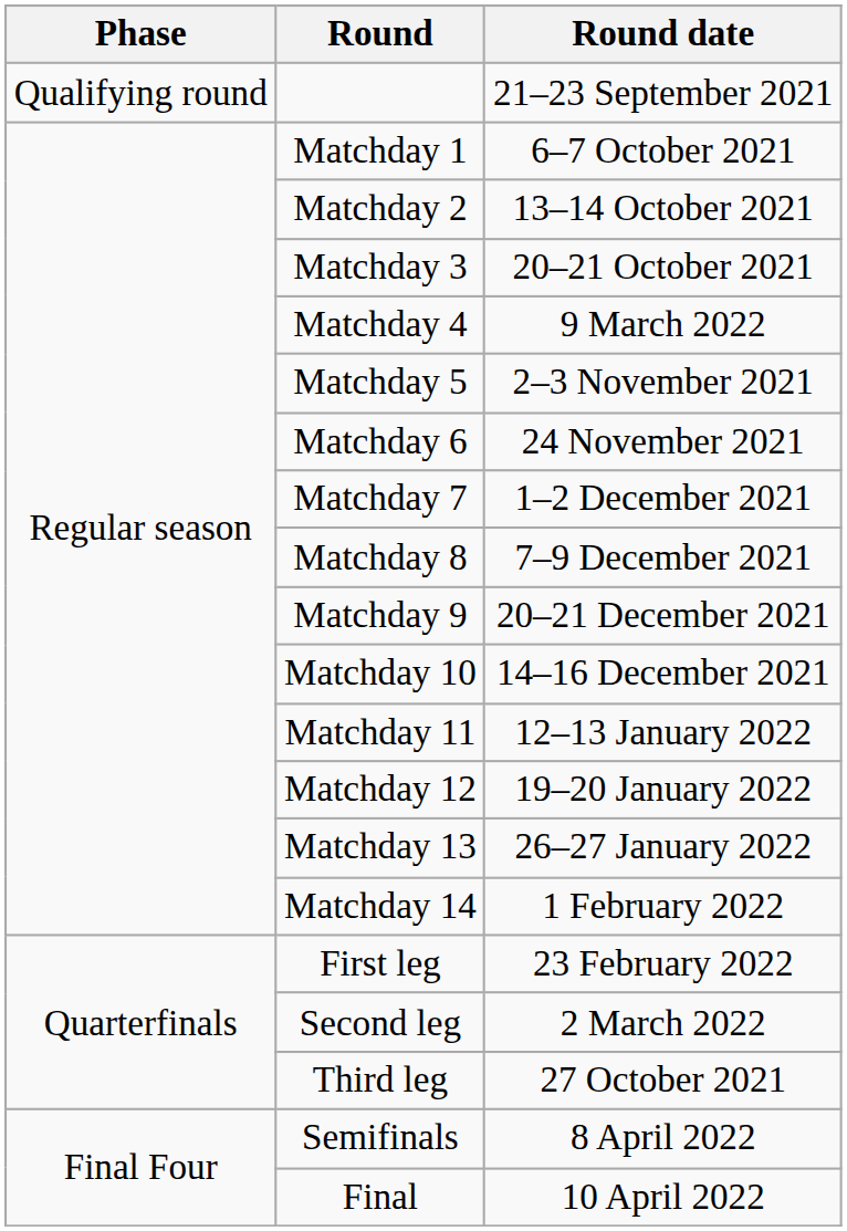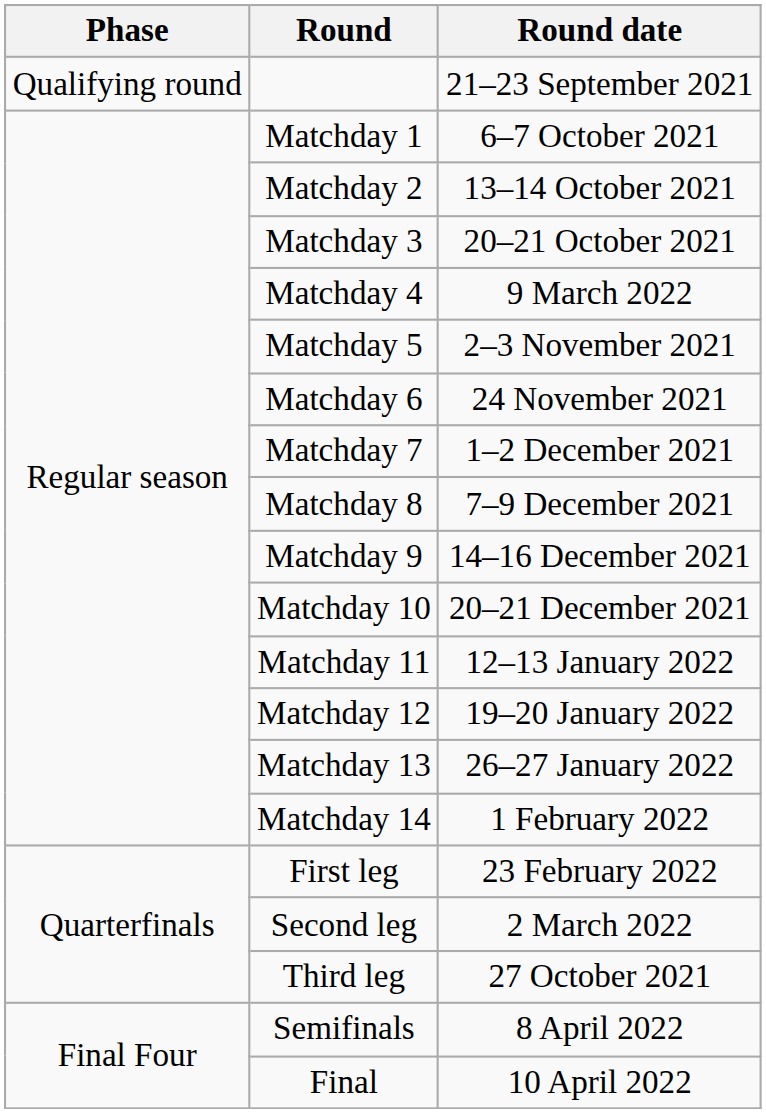 <table class="wikitable" style="text-align:center">
 <tr>
 <th>Phase</th>
 <th>Round</th>
 <th>Round date</th>
 </tr>
 <tr>
 <td>Qualifying round</td>
 <td></td>
 <td>21–23 September 2021</td>
 </tr>
 <tr>
 <td rowspan=14>Regular season</td>
 <td>Matchday 1</td>
 <td>6–7 October 2021</td>
 </tr>
 <tr>
 <td>Matchday 2</td>
 <td>13–14 October 2021</td>
 </tr>
 <tr>
 <td>Matchday 3</td>
 <td>20–21 October 2021</td>
 </tr>
 <tr>
 <td>Matchday 4</td>
 <td>9 March 2022</td>
 </tr>
 <tr>
 <td>Matchday 5</td>
 <td>2–3 November 2021</td>
 </tr>
 <tr>
 <td>Matchday 6</td>
 <td>24 November 2021</td>
 </tr>
 <tr>
 <td>Matchday 7</td>
 <td>1–2 December 2021</td>
 </tr>
 <tr>
 <td>Matchday 8</td>
 <td>7–9 December 2021</td>
 </tr>
 <tr>
 <td>Matchday 9</td>
-<td>20–21 December 2021</td>
+<td>14–16 December 2021</td>
 </tr>
 <tr>
 <td>Matchday 10</td>
-<td>14–16 December 2021</td>
+<td>20–21 December 2021</td>
 </tr>
 <tr>
 <td>Matchday 11</td>
 <td>12–13 January 2022</td>
 </tr>
 <tr>
 <td>Matchday 12</td>
 <td>19–20 January 2022</td>
 </tr>
 <tr>
 <td>Matchday 13</td>
 <td>26–27 January 2022</td>
 </tr>
 <tr>
 <td>Matchday 14</td>
 <td>1 February 2022</td>
 </tr>
 <tr>
 <td rowspan=3>Quarterfinals</td>
 <td>First leg</td>
 <td>23 February 2022</td>
 </tr>
 <tr>
 <td>Second leg</td>
 <td>2 March 2022</td>
 </tr>
 <tr>
 <td>Third leg</td>
 <td>27 October 2021</td>
 </tr>
 <tr>
 <td rowspan=2>Final Four</td>
 <td>Semifinals</td>
 <td>8 April 2022</td>
 </tr>
 <tr>
 <td>Final</td>
 <td>10 April 2022</td>
 </tr>
 </table>
